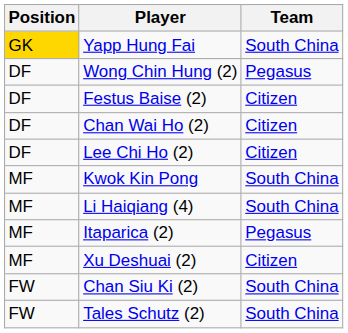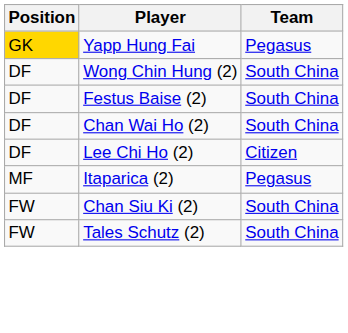 <table class="wikitable">
 <tr>
 <th>Position</th>
 <th>Player</th>
 <th>Team</th>
 </tr>
 <tr>
 <td style="background: gold;">GK</td>
 <td> <a href='#'>Yapp Hung Fai</a></td>
+<td><a href='#'>Pegasus</a></td>
+</tr>
+<tr>
+<td>DF</td>
+<td> <a href='#'>Wong Chin Hung</a> (2)</td>
 <td><a href='#'>South China</a></td>
 </tr>
 <tr>
 <td>DF</td>
-<td> <a href='#'>Wong Chin Hung</a> (2)</td>
-<td><a href='#'>Pegasus</a></td>
-</tr>
-<tr>
-<td>DF</td>
 <td> <a href='#'>Festus Baise</a> (2)</td>
-<td><a href='#'>Citizen</a></td>
+<td><a href='#'>South China</a></td>
 </tr>
 <tr>
 <td>DF</td>
 <td> <a href='#'>Chan Wai Ho</a> (2)</td>
-<td><a href='#'>Citizen</a></td>
+<td><a href='#'>South China</a></td>
 </tr>
 <tr>
 <td>DF</td>
 <td> <a href='#'>Lee Chi Ho</a> (2)</td>
 <td><a href='#'>Citizen</a></td>
 </tr>
 <tr>
 <td>MF</td>
-<td> <a href='#'>Kwok Kin Pong</a></td>
-<td><a href='#'>South China</a></td>
-</tr>
-<tr>
-<td>MF</td>
-<td> <a href='#'>Li Haiqiang</a> (4)</td>
-<td><a href='#'>South China</a></td>
-</tr>
-<tr>
-<td>MF</td>
 <td> <a href='#'>Itaparica</a> (2)</td>
 <td><a href='#'>Pegasus</a></td>
-</tr>
-<tr>
-<td>MF</td>
-<td> <a href='#'>Xu Deshuai</a> (2)</td>
-<td><a href='#'>Citizen</a></td>
 </tr>
 <tr>
 <td>FW</td>
 <td> <a href='#'>Chan Siu Ki</a> (2)</td>
 <td><a href='#'>South China</a></td>
 </tr>
 <tr>
 <td>FW</td>
 <td> <a href='#'>Tales Schutz</a> (2)</td>
 <td><a href='#'>South China</a></td>
 </tr>
 </table>
